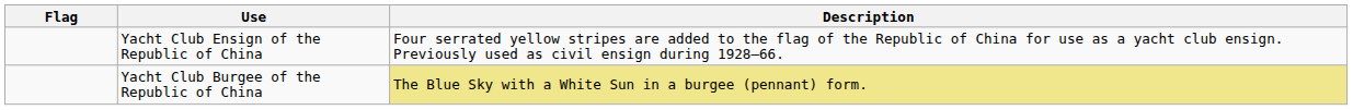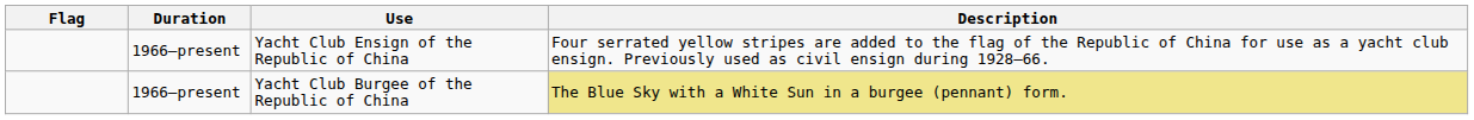 <table class="wikitable" width="100%">
 <tr>
 <th style="width:100px;">Flag</th>
+<th style="width:100px;">Duration</th>
 <th style="width:250px;">Use</th>
 <th style="min-width:250px">Description</th>
 </tr>
 <tr>
 <td></td>
+<td>1966–present</td>
 <td>Yacht Club Ensign of the Republic of China</td>
 <td>Four serrated yellow stripes are added to the flag of the Republic of China for use as a yacht club ensign. Previously used as civil ensign during 1928–66.</td>
 </tr>
 <tr>
 <td></td>
+<td>1966–present</td>
 <td>Yacht Club Burgee of the Republic of China</td>
 <td style="background: khaki;">The Blue Sky with a White Sun in a burgee (pennant) form.</td>
 </tr>
 </table>
